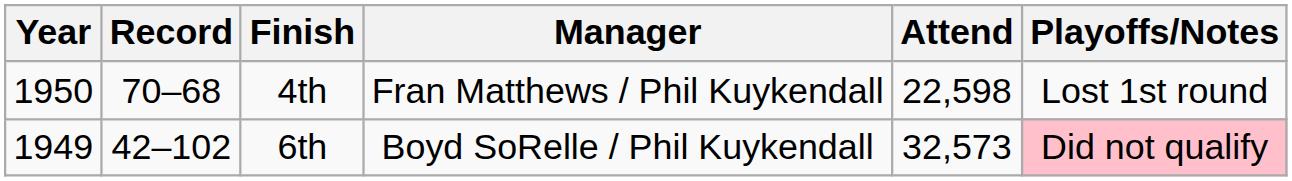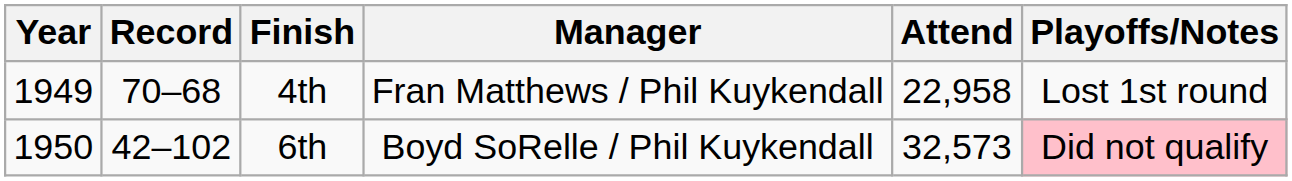 <table class="wikitable" style="text-align:center">
 <tr>
 <th>Year</th>
 <th>Record</th>
 <th>Finish</th>
 <th>Manager</th>
 <th>Attend</th>
 <th>Playoffs/Notes</th>
 </tr>
 <tr>
-<td>1950</td>
+<td>1949</td>
 <td>70–68</td>
 <td>4th</td>
 <td>Fran Matthews / Phil Kuykendall</td>
-<td>22,598</td>
+<td>22,958</td>
 <td>Lost 1st round</td>
 </tr>
 <tr>
-<td>1949</td>
+<td>1950</td>
 <td>42–102</td>
 <td>6th</td>
 <td>Boyd SoRelle / Phil Kuykendall</td>
 <td>32,573</td>
 <td style="background: pink;">Did not qualify</td>
 </tr>
 </table>
